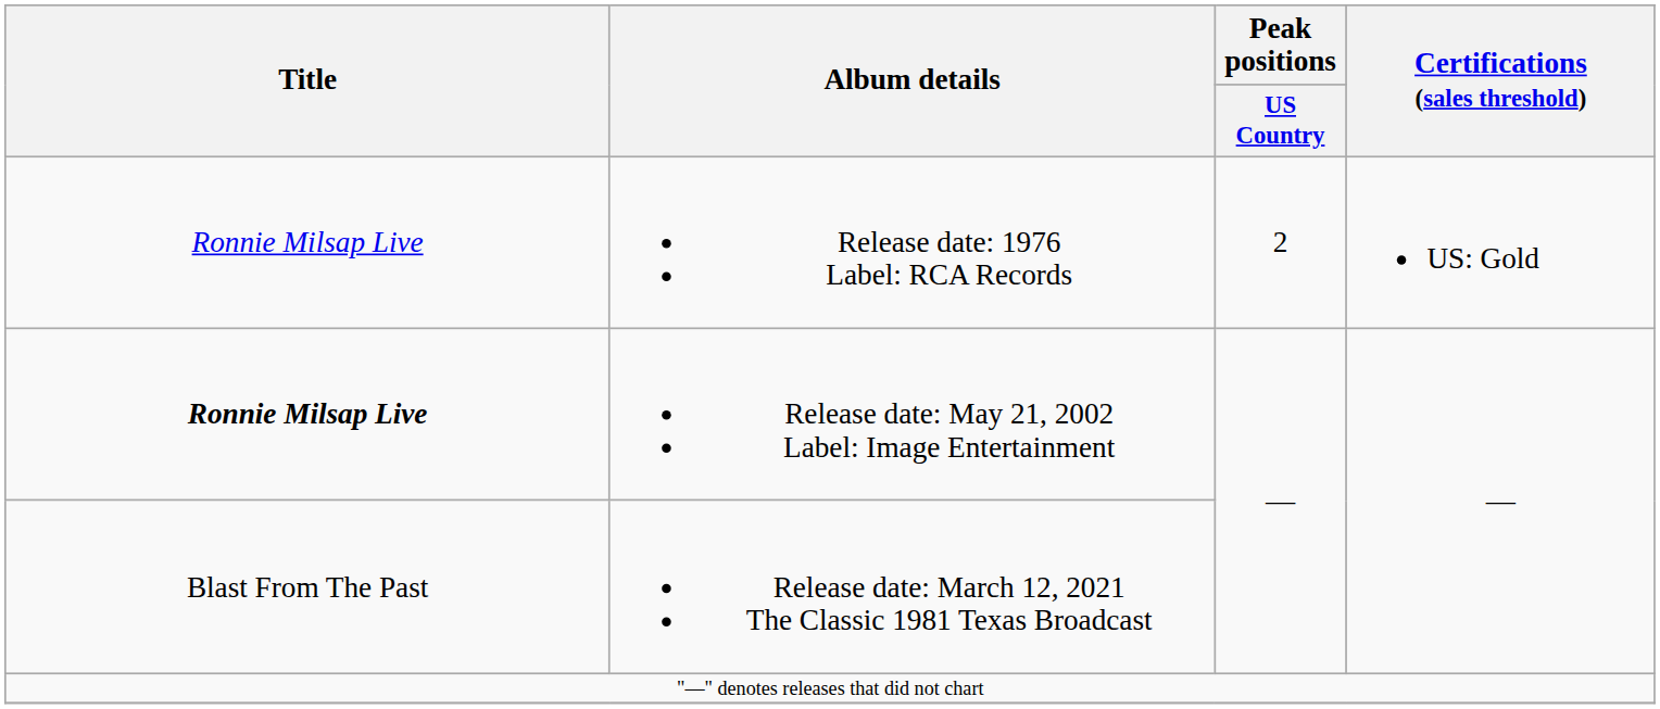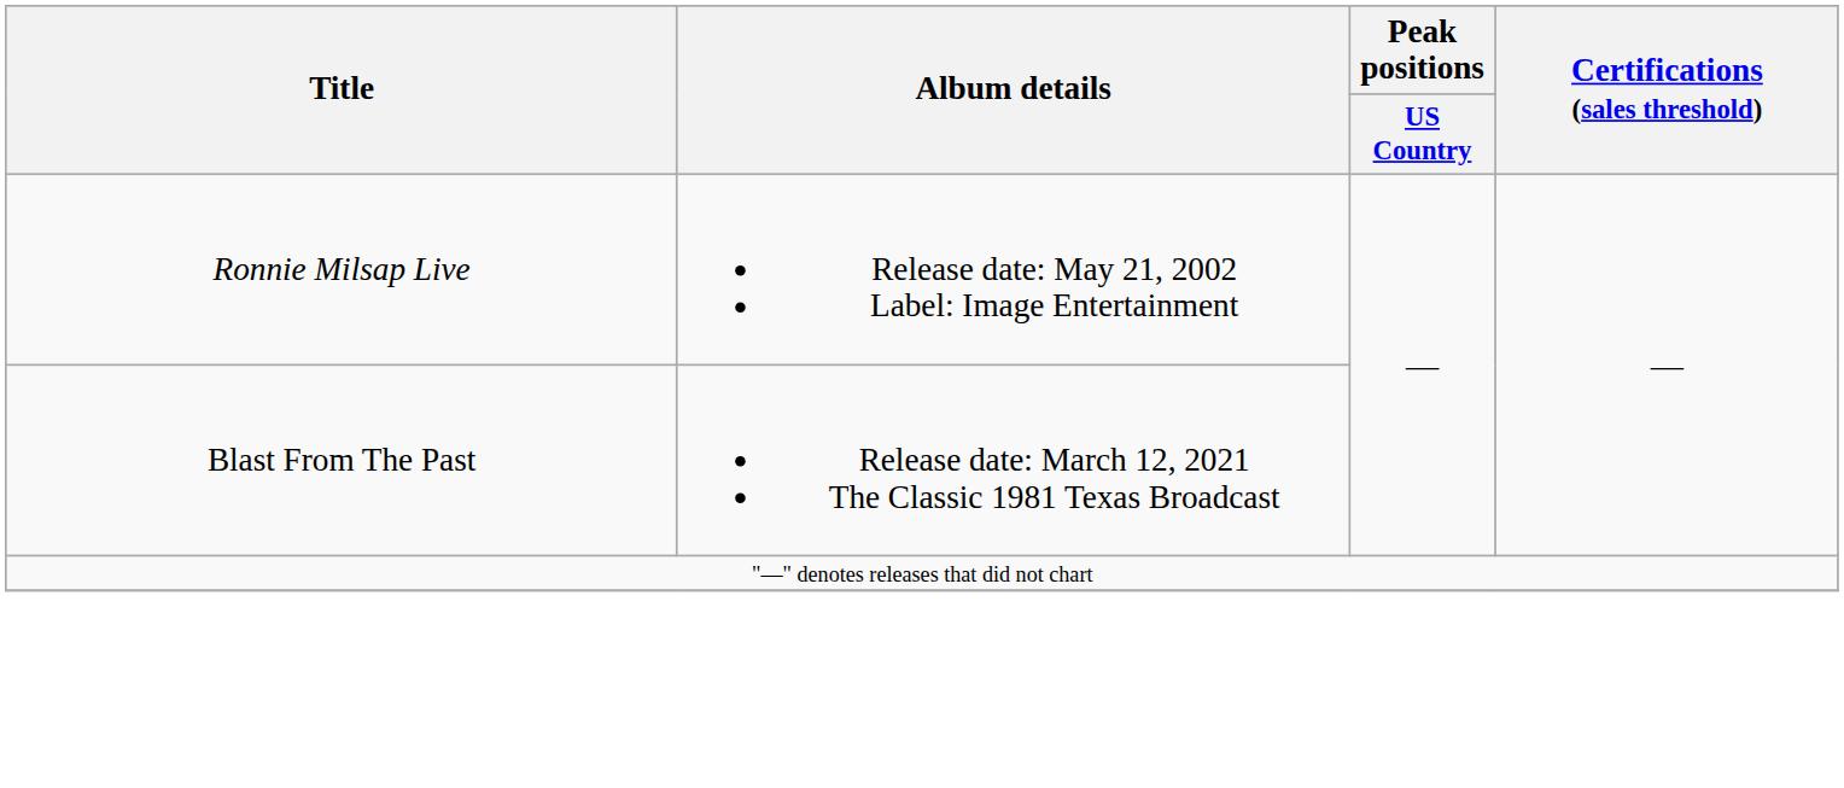 <table class="wikitable plainrowheaders" style="text-align:center;">
 <tr>
 <th rowspan="2" style="width:20em;">Title</th>
 <th rowspan="2" style="width:20em;">Album details</th>
 <th colspan="1">Peak positions</th>
 <th rowspan="2" style="width:10em;"><a href='#'>Certifications</a><br><small>(<a href='#'>sales threshold</a>)</small></th>
 </tr>
 <tr style=font-size:smaller;>
 <th width="65"><a href='#'>US Country</a><br></th>
 </tr>
 <tr>
-<td scope="row"><em><a href='#'>Ronnie Milsap Live</a></em></td>
-<td><br><ul><li>Release date: 1976</li><li>Label: RCA Records</li></ul></td>
-<td>2</td>
-<td align="left"><br><ul><li>US: Gold</li></ul></td>
-</tr>
-<tr>
-<td scope="row"><strong><em>Ronnie Milsap Live</em></strong></td>
+<td scope="row"><em>Ronnie Milsap Live</em></td>
 <td><br><ul><li>Release date: May 21, 2002</li><li>Label: Image Entertainment</li></ul></td>
 <td rowspan="2">—</td>
 <td rowspan="2">—</td>
 </tr>
 <tr>
 <td>Blast From The Past</td>
 <td><br><ul><li>Release date: March 12, 2021</li><li>The Classic 1981 Texas Broadcast</li></ul></td>
 </tr>
 <tr>
 <td colspan="4" style="font-size:8pt">"—" denotes releases that did not chart</td>
 </tr>
 <tr>
 </tr>
 </table>
